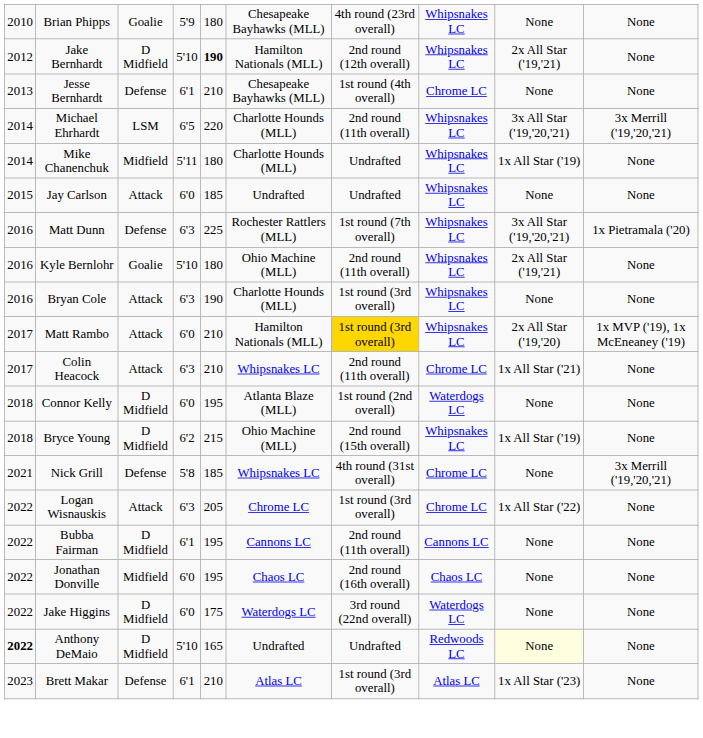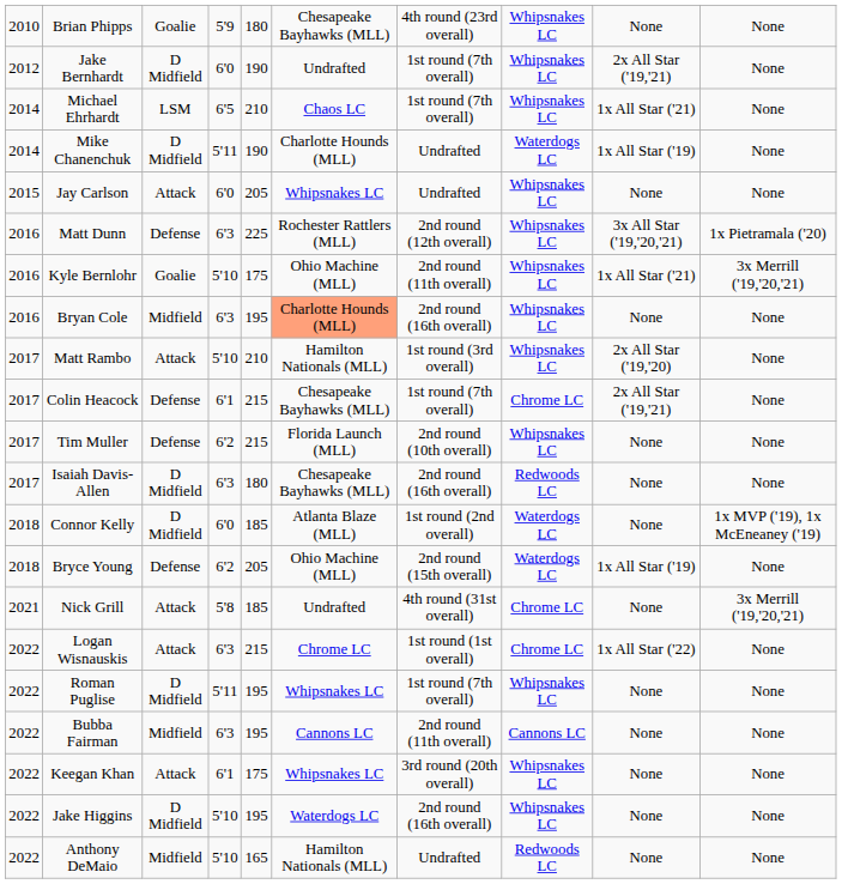 <table class="wikitable">
 <tr align="center">
 <td>2010</td>
 <td>Brian Phipps</td>
 <td>Goalie</td>
 <td>5'9</td>
 <td>180</td>
 <td>Chesapeake Bayhawks (MLL)</td>
 <td>4th round (23rd overall)</td>
 <td><a href='#'>Whipsnakes LC</a></td>
 <td>None</td>
 <td>None</td>
 </tr>
 <tr align="center">
 <td>2012</td>
 <td>Jake Bernhardt</td>
 <td>D Midfield</td>
-<td>5'10</td>
-<td><strong>190</strong></td>
-<td>Hamilton Nationals (MLL)</td>
-<td>2nd round (12th overall)</td>
+<td>6'0</td>
+<td>190</td>
+<td>Undrafted</td>
+<td>1st round (7th overall)</td>
 <td><a href='#'>Whipsnakes LC</a></td>
 <td>2x All Star ('19,'21)</td>
-<td>None</td>
-</tr>
-<tr align="center">
-<td>2013</td>
-<td>Jesse Bernhardt</td>
-<td>Defense</td>
-<td>6'1</td>
-<td>210</td>
-<td>Chesapeake Bayhawks (MLL)</td>
-<td>1st round (4th overall)</td>
-<td><a href='#'>Chrome LC</a></td>
-<td>None</td>
 <td>None</td>
 </tr>
 <tr align="center">
 <td>2014</td>
 <td>Michael Ehrhardt</td>
 <td>LSM</td>
 <td>6'5</td>
-<td>220</td>
-<td>Charlotte Hounds (MLL)</td>
-<td>2nd round (11th overall)</td>
+<td>210</td>
+<td><a href='#'>Chaos LC</a></td>
+<td>1st round (7th overall)</td>
 <td><a href='#'>Whipsnakes LC</a></td>
-<td>3x All Star ('19,'20,'21)</td>
-<td>3x Merrill ('19,'20,'21)</td>
+<td>1x All Star ('21)</td>
+<td>None</td>
 </tr>
 <tr align="center">
 <td>2014</td>
 <td>Mike Chanenchuk</td>
-<td>Midfield</td>
+<td>D Midfield</td>
 <td>5'11</td>
-<td>180</td>
+<td>190</td>
 <td>Charlotte Hounds (MLL)</td>
 <td>Undrafted</td>
-<td><a href='#'>Whipsnakes LC</a></td>
+<td><a href='#'>Waterdogs LC</a></td>
 <td>1x All Star ('19)</td>
 <td>None</td>
 </tr>
 <tr align="center">
 <td>2015</td>
 <td>Jay Carlson</td>
 <td>Attack</td>
 <td>6'0</td>
-<td>185</td>
-<td>Undrafted</td>
+<td>205</td>
+<td><a href='#'>Whipsnakes LC</a></td>
 <td>Undrafted</td>
 <td><a href='#'>Whipsnakes LC</a></td>
 <td>None</td>
 <td>None</td>
 </tr>
 <tr align="center">
 <td>2016</td>
 <td>Matt Dunn</td>
 <td>Defense</td>
 <td>6'3</td>
 <td>225</td>
 <td>Rochester Rattlers (MLL)</td>
-<td>1st round (7th overall)</td>
+<td>2nd round (12th overall)</td>
 <td><a href='#'>Whipsnakes LC</a></td>
 <td>3x All Star ('19,'20,'21)</td>
 <td>1x Pietramala ('20)</td>
 </tr>
 <tr align="center">
 <td>2016</td>
 <td>Kyle Bernlohr</td>
 <td>Goalie</td>
 <td>5'10</td>
-<td>180</td>
+<td>175</td>
 <td>Ohio Machine (MLL)</td>
 <td>2nd round (11th overall)</td>
 <td><a href='#'>Whipsnakes LC</a></td>
-<td>2x All Star ('19,'21)</td>
-<td>None</td>
+<td>1x All Star ('21)</td>
+<td>3x Merrill ('19,'20,'21)</td>
 </tr>
 <tr align="center">
 <td>2016</td>
 <td>Bryan Cole</td>
-<td>Attack</td>
+<td>Midfield</td>
 <td>6'3</td>
-<td>190</td>
-<td>Charlotte Hounds (MLL)</td>
-<td>1st round (3rd overall)</td>
+<td>195</td>
+<td style="background: lightsalmon;">Charlotte Hounds (MLL)</td>
+<td>2nd round (16th overall)</td>
 <td><a href='#'>Whipsnakes LC</a></td>
 <td>None</td>
 <td>None</td>
 </tr>
 <tr align="center">
 <td>2017</td>
 <td>Matt Rambo</td>
 <td>Attack</td>
-<td>6'0</td>
+<td>5'10</td>
 <td>210</td>
 <td>Hamilton Nationals (MLL)</td>
-<td style="background: gold;">1st round (3rd overall)</td>
+<td>1st round (3rd overall)</td>
 <td><a href='#'>Whipsnakes LC</a></td>
 <td>2x All Star ('19,'20)</td>
-<td>1x MVP ('19), 1x McEneaney ('19)</td>
+<td>None</td>
 </tr>
 <tr align="center">
 <td>2017</td>
 <td>Colin Heacock</td>
-<td>Attack</td>
+<td>Defense</td>
+<td>6'1</td>
+<td>215</td>
+<td>Chesapeake Bayhawks (MLL)</td>
+<td>1st round (7th overall)</td>
+<td><a href='#'>Chrome LC</a></td>
+<td>2x All Star ('19,'21)</td>
+<td>None</td>
+</tr>
+<tr align="center">
+<td>2017</td>
+<td>Tim Muller</td>
+<td>Defense</td>
+<td>6'2</td>
+<td>215</td>
+<td>Florida Launch (MLL)</td>
+<td>2nd round (10th overall)</td>
+<td><a href='#'>Whipsnakes LC</a></td>
+<td>None</td>
+<td>None</td>
+</tr>
+<tr align="center">
+<td>2017</td>
+<td>Isaiah Davis-Allen</td>
+<td>D Midfield</td>
 <td>6'3</td>
-<td>210</td>
-<td><a href='#'>Whipsnakes LC</a></td>
-<td>2nd round (11th overall)</td>
-<td><a href='#'>Chrome LC</a></td>
-<td>1x All Star ('21)</td>
+<td>180</td>
+<td>Chesapeake Bayhawks (MLL)</td>
+<td>2nd round (16th overall)</td>
+<td><a href='#'>Redwoods LC</a></td>
+<td>None</td>
 <td>None</td>
 </tr>
 <tr align="center">
 <td>2018</td>
 <td>Connor Kelly</td>
 <td>D Midfield</td>
 <td>6'0</td>
-<td>195</td>
+<td>185</td>
 <td>Atlanta Blaze (MLL)</td>
 <td>1st round (2nd overall)</td>
 <td><a href='#'>Waterdogs LC</a></td>
 <td>None</td>
-<td>None</td>
+<td>1x MVP ('19), 1x McEneaney ('19)</td>
 </tr>
 <tr align="center">
 <td>2018</td>
 <td>Bryce Young</td>
-<td>D Midfield</td>
+<td>Defense</td>
 <td>6'2</td>
-<td>215</td>
+<td>205</td>
 <td>Ohio Machine (MLL)</td>
 <td>2nd round (15th overall)</td>
-<td><a href='#'>Whipsnakes LC</a></td>
+<td><a href='#'>Waterdogs LC</a></td>
 <td>1x All Star ('19)</td>
 <td>None</td>
 </tr>
 <tr align="center">
 <td>2021</td>
 <td>Nick Grill</td>
-<td>Defense</td>
+<td>Attack</td>
 <td>5'8</td>
 <td>185</td>
-<td><a href='#'>Whipsnakes LC</a></td>
+<td>Undrafted</td>
 <td>4th round (31st overall)</td>
 <td><a href='#'>Chrome LC</a></td>
 <td>None</td>
 <td>3x Merrill ('19,'20,'21)</td>
 </tr>
 <tr align="center">
 <td>2022</td>
 <td>Logan Wisnauskis</td>
 <td>Attack</td>
 <td>6'3</td>
-<td>205</td>
+<td>215</td>
 <td><a href='#'>Chrome LC</a></td>
-<td>1st round (3rd overall)</td>
+<td>1st round (1st overall)</td>
 <td><a href='#'>Chrome LC</a></td>
 <td>1x All Star ('22)</td>
 <td>None</td>
 </tr>
 <tr align="center">
 <td>2022</td>
+<td>Roman Puglise</td>
+<td>D Midfield</td>
+<td>5'11</td>
+<td>195</td>
+<td><a href='#'>Whipsnakes LC</a></td>
+<td>1st round (7th overall)</td>
+<td><a href='#'>Whipsnakes LC</a></td>
+<td>None</td>
+<td>None</td>
+</tr>
+<tr align="center">
+<td>2022</td>
 <td>Bubba Fairman</td>
-<td>D Midfield</td>
-<td>6'1</td>
+<td>Midfield</td>
+<td>6'3</td>
 <td>195</td>
 <td><a href='#'>Cannons LC</a></td>
 <td>2nd round (11th overall)</td>
 <td><a href='#'>Cannons LC</a></td>
 <td>None</td>
 <td>None</td>
 </tr>
 <tr align="center">
 <td>2022</td>
-<td>Jonathan Donville</td>
-<td>Midfield</td>
-<td>6'0</td>
-<td>195</td>
-<td><a href='#'>Chaos LC</a></td>
-<td>2nd round (16th overall)</td>
-<td><a href='#'>Chaos LC</a></td>
+<td>Keegan Khan</td>
+<td>Attack</td>
+<td>6'1</td>
+<td>175</td>
+<td><a href='#'>Whipsnakes LC</a></td>
+<td>3rd round (20th overall)</td>
+<td><a href='#'>Whipsnakes LC</a></td>
 <td>None</td>
 <td>None</td>
 </tr>
 <tr align="center">
 <td>2022</td>
 <td>Jake Higgins</td>
 <td>D Midfield</td>
-<td>6'0</td>
-<td>175</td>
+<td>5'10</td>
+<td>195</td>
 <td><a href='#'>Waterdogs LC</a></td>
-<td>3rd round (22nd overall)</td>
-<td><a href='#'>Waterdogs LC</a></td>
+<td>2nd round (16th overall)</td>
+<td><a href='#'>Whipsnakes LC</a></td>
 <td>None</td>
 <td>None</td>
 </tr>
 <tr align="center">
-<td><strong>2022</strong></td>
+<td>2022</td>
 <td>Anthony DeMaio</td>
-<td>D Midfield</td>
+<td>Midfield</td>
 <td>5'10</td>
 <td>165</td>
-<td>Undrafted</td>
+<td>Hamilton Nationals (MLL)</td>
 <td>Undrafted</td>
 <td><a href='#'>Redwoods LC</a></td>
-<td style="background: lightyellow;">None</td>
 <td>None</td>
-</tr>
-<tr align="center">
-<td>2023</td>
-<td>Brett Makar</td>
-<td>Defense</td>
-<td>6'1</td>
-<td>210</td>
-<td><a href='#'>Atlas LC</a></td>
-<td>1st round (3rd overall)</td>
-<td><a href='#'>Atlas LC</a></td>
-<td>1x All Star ('23)</td>
 <td>None</td>
 </tr>
 </table>
